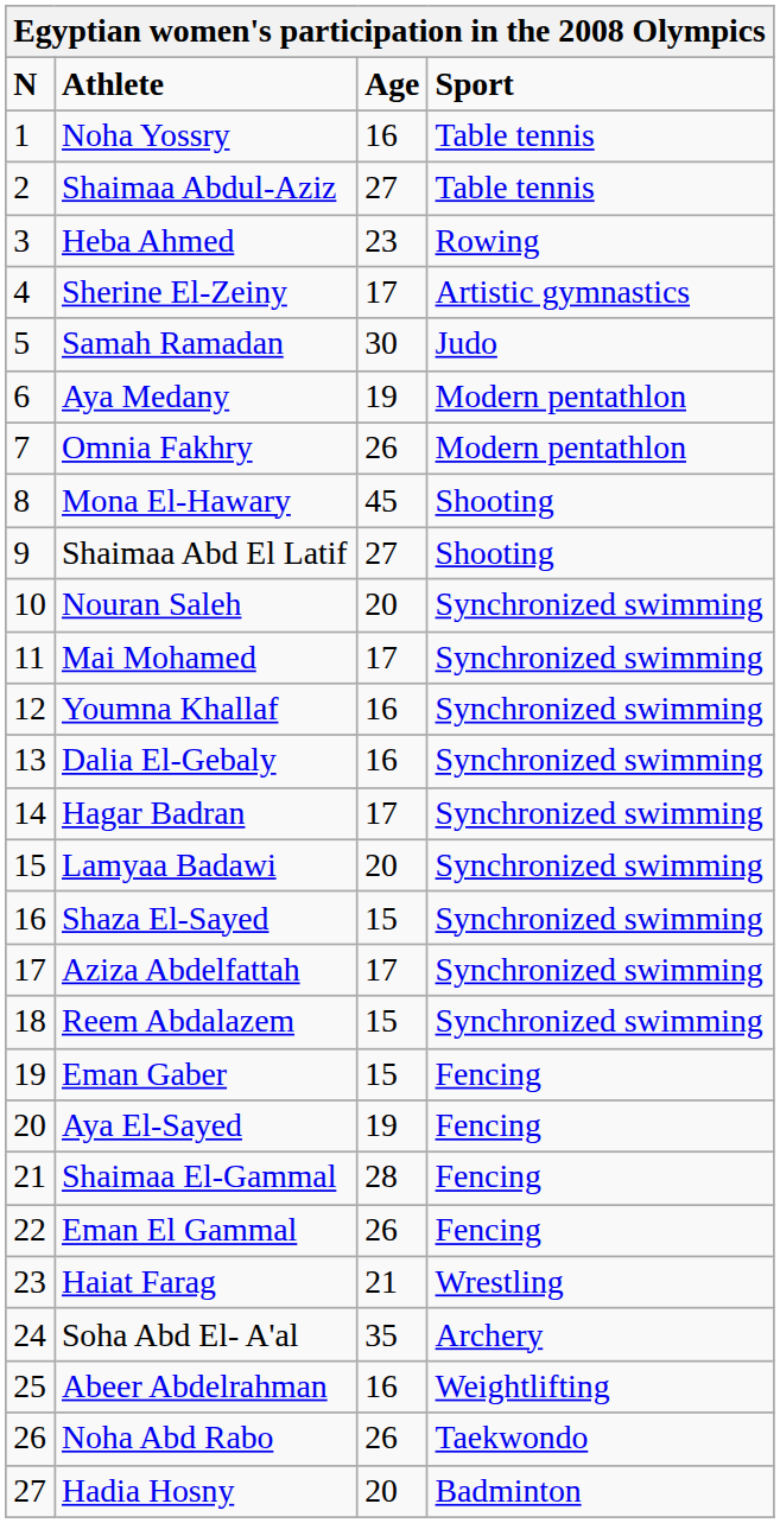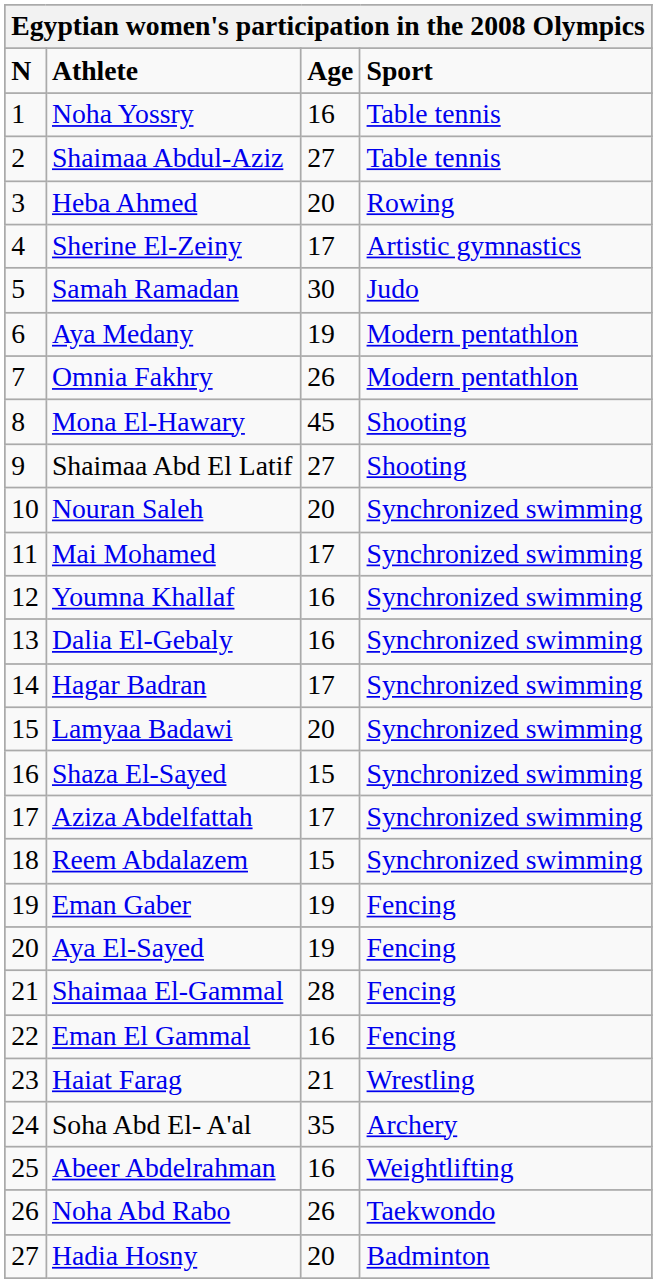 <table class="wikitable">
 <tr>
 <th colspan="4">Egyptian women's participation in the 2008 Olympics</th>
 </tr>
 <tr>
 <td><strong>N</strong></td>
 <td><strong>Athlete</strong></td>
 <td><strong>Age</strong></td>
 <td><strong>Sport</strong></td>
 </tr>
 <tr>
 <td>1</td>
 <td><a href='#'>Noha Yossry</a></td>
 <td>16</td>
 <td><a href='#'>Table tennis</a></td>
 </tr>
 <tr>
 <td>2</td>
 <td><a href='#'>Shaimaa Abdul-Aziz</a></td>
 <td>27</td>
 <td><a href='#'>Table tennis</a></td>
 </tr>
 <tr>
 <td>3</td>
 <td><a href='#'>Heba Ahmed</a></td>
-<td>23</td>
+<td>20</td>
 <td><a href='#'>Rowing</a></td>
 </tr>
 <tr>
 <td>4</td>
 <td><a href='#'>Sherine El-Zeiny</a></td>
 <td>17</td>
 <td><a href='#'>Artistic gymnastics</a></td>
 </tr>
 <tr>
 <td>5</td>
 <td><a href='#'>Samah Ramadan</a></td>
 <td>30</td>
 <td><a href='#'>Judo</a></td>
 </tr>
 <tr>
 <td>6</td>
 <td><a href='#'>Aya Medany</a></td>
 <td>19</td>
 <td><a href='#'>Modern pentathlon</a></td>
 </tr>
 <tr>
 <td>7</td>
 <td><a href='#'>Omnia Fakhry</a></td>
 <td>26</td>
 <td><a href='#'>Modern pentathlon</a></td>
 </tr>
 <tr>
 <td>8</td>
 <td><a href='#'>Mona El-Hawary</a></td>
 <td>45</td>
 <td><a href='#'>Shooting</a></td>
 </tr>
 <tr>
 <td>9</td>
 <td>Shaimaa Abd El Latif</td>
 <td>27</td>
 <td><a href='#'>Shooting</a></td>
 </tr>
 <tr>
 <td>10</td>
 <td><a href='#'>Nouran Saleh</a></td>
 <td>20</td>
 <td><a href='#'>Synchronized swimming</a></td>
 </tr>
 <tr>
 <td>11</td>
 <td><a href='#'>Mai Mohamed</a></td>
 <td>17</td>
 <td><a href='#'>Synchronized swimming</a></td>
 </tr>
 <tr>
 <td>12</td>
 <td><a href='#'>Youmna Khallaf</a></td>
 <td>16</td>
 <td><a href='#'>Synchronized swimming</a></td>
 </tr>
 <tr>
 <td>13</td>
 <td><a href='#'>Dalia El-Gebaly</a></td>
 <td>16</td>
 <td><a href='#'>Synchronized swimming</a></td>
 </tr>
 <tr>
 <td>14</td>
 <td><a href='#'>Hagar Badran</a></td>
 <td>17</td>
 <td><a href='#'>Synchronized swimming</a></td>
 </tr>
 <tr>
 <td>15</td>
 <td><a href='#'>Lamyaa Badawi</a></td>
 <td>20</td>
 <td><a href='#'>Synchronized swimming</a></td>
 </tr>
 <tr>
 <td>16</td>
 <td><a href='#'>Shaza El-Sayed</a></td>
 <td>15</td>
 <td><a href='#'>Synchronized swimming</a></td>
 </tr>
 <tr>
 <td>17</td>
 <td><a href='#'>Aziza Abdelfattah</a></td>
 <td>17</td>
 <td><a href='#'>Synchronized swimming</a></td>
 </tr>
 <tr>
 <td>18</td>
 <td><a href='#'>Reem Abdalazem</a></td>
 <td>15</td>
 <td><a href='#'>Synchronized swimming</a></td>
 </tr>
 <tr>
 <td>19</td>
 <td><a href='#'>Eman Gaber</a></td>
-<td>15</td>
+<td>19</td>
 <td><a href='#'>Fencing</a></td>
 </tr>
 <tr>
 <td>20</td>
 <td><a href='#'>Aya El-Sayed</a></td>
 <td>19</td>
 <td><a href='#'>Fencing</a></td>
 </tr>
 <tr>
 <td>21</td>
 <td><a href='#'>Shaimaa El-Gammal</a></td>
 <td>28</td>
 <td><a href='#'>Fencing</a></td>
 </tr>
 <tr>
 <td>22</td>
 <td><a href='#'>Eman El Gammal</a></td>
-<td>26</td>
+<td>16</td>
 <td><a href='#'>Fencing</a></td>
 </tr>
 <tr>
 <td>23</td>
 <td><a href='#'>Haiat Farag</a></td>
 <td>21</td>
 <td><a href='#'>Wrestling</a></td>
 </tr>
 <tr>
 <td>24</td>
 <td>Soha Abd El- A'al</td>
 <td>35</td>
 <td><a href='#'>Archery</a></td>
 </tr>
 <tr>
 <td>25</td>
 <td><a href='#'>Abeer Abdelrahman</a></td>
 <td>16</td>
 <td><a href='#'>Weightlifting</a></td>
 </tr>
 <tr>
 <td>26</td>
 <td><a href='#'>Noha Abd Rabo</a></td>
 <td>26</td>
 <td><a href='#'>Taekwondo</a></td>
 </tr>
 <tr>
 <td>27</td>
 <td><a href='#'>Hadia Hosny</a></td>
 <td>20</td>
 <td><a href='#'>Badminton</a></td>
 </tr>
 </table>
